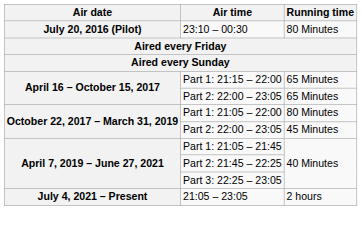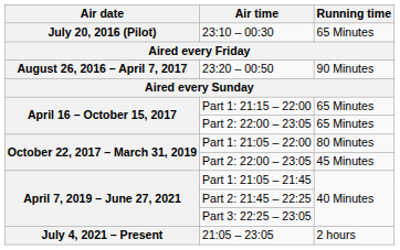 <table class="wikitable plainrowheaders">
 <tr>
 <th scope="col">Air date</th>
 <th scope="col">Air time</th>
 <th scpoe="col">Running time</th>
 </tr>
 <tr>
 <th scope="row">July 20, 2016 (Pilot)</th>
 <td>23:10 – 00:30</td>
-<td>80 Minutes</td>
+<td>65 Minutes</td>
 </tr>
 <tr>
 <th scope="col" colspan="3">Aired every Friday</th>
+</tr>
+<tr>
+<th scope="row">August 26, 2016 – April 7, 2017</th>
+<td>23:20 – 00:50</td>
+<td>90 Minutes</td>
 </tr>
 <tr>
 <th scope="col" colspan="3">Aired every Sunday</th>
 </tr>
 <tr>
 <th scope="row" rowspan="2">April 16 – October 15, 2017</th>
 <td>Part 1: 21:15 – 22:00</td>
 <td>65 Minutes</td>
 </tr>
 <tr>
 <td>Part 2: 22:00 – 23:05</td>
 <td>65 Minutes</td>
 </tr>
 <tr>
 <th scope="row" rowspan="2">October 22, 2017 – March 31, 2019</th>
 <td>Part 1: 21:05 – 22:00</td>
 <td>80 Minutes</td>
 </tr>
 <tr>
 <td>Part 2: 22:00 – 23:05</td>
 <td>45 Minutes</td>
 </tr>
 <tr>
 <th scope="row" rowspan="3">April 7, 2019 – June 27, 2021</th>
 <td>Part 1: 21:05 – 21:45</td>
 <td rowspan="3">40 Minutes</td>
 </tr>
 <tr>
 <td>Part 2: 21:45 – 22:25</td>
 </tr>
 <tr>
 <td>Part 3: 22:25 – 23:05</td>
 </tr>
 <tr>
 <th scope="row">July 4, 2021 – Present</th>
 <td>21:05 – 23:05</td>
 <td>2 hours</td>
 </tr>
 </table>
